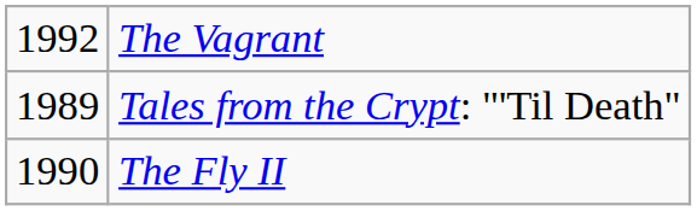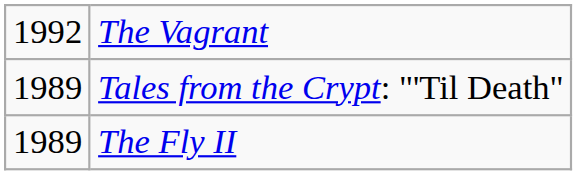 <table class="wikitable">
 <tr>
 <td>1992</td>
 <td><em><a href='#'>The Vagrant</a></em></td>
 </tr>
 <tr>
 <td>1989</td>
 <td><em><a href='#'>Tales from the Crypt</a></em>: "'Til Death"</td>
 </tr>
 <tr>
-<td>1990</td>
+<td>1989</td>
 <td><em><a href='#'>The Fly II</a></em></td>
 </tr>
 </table>
